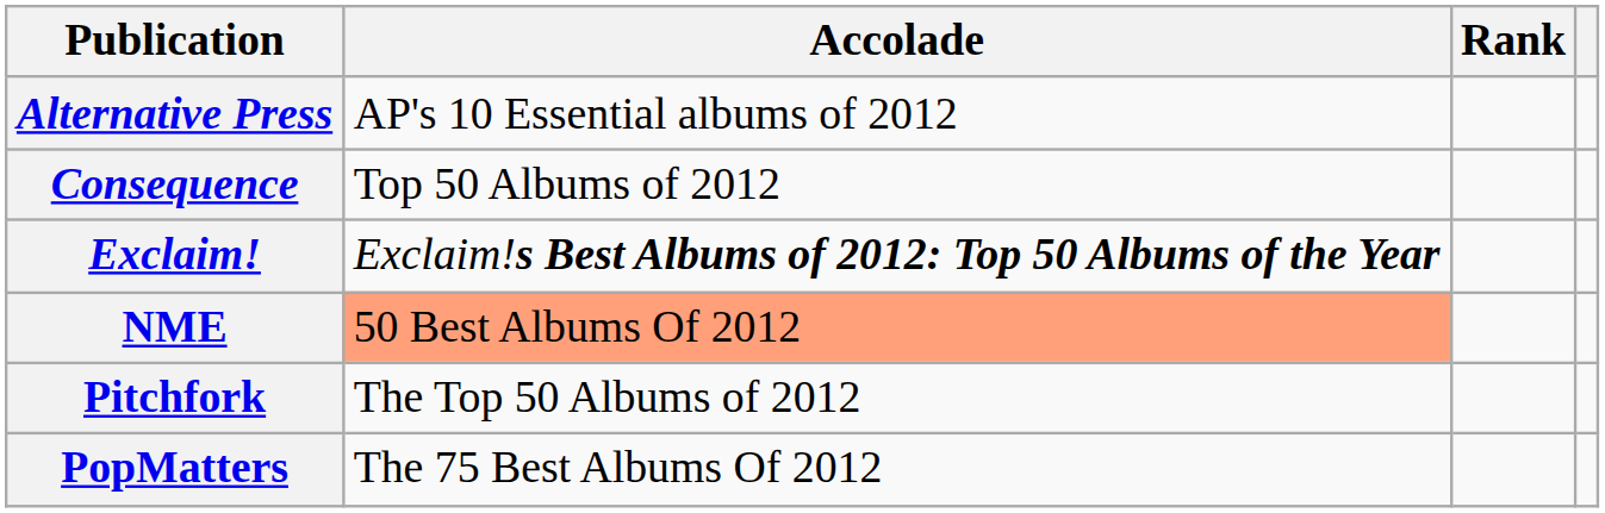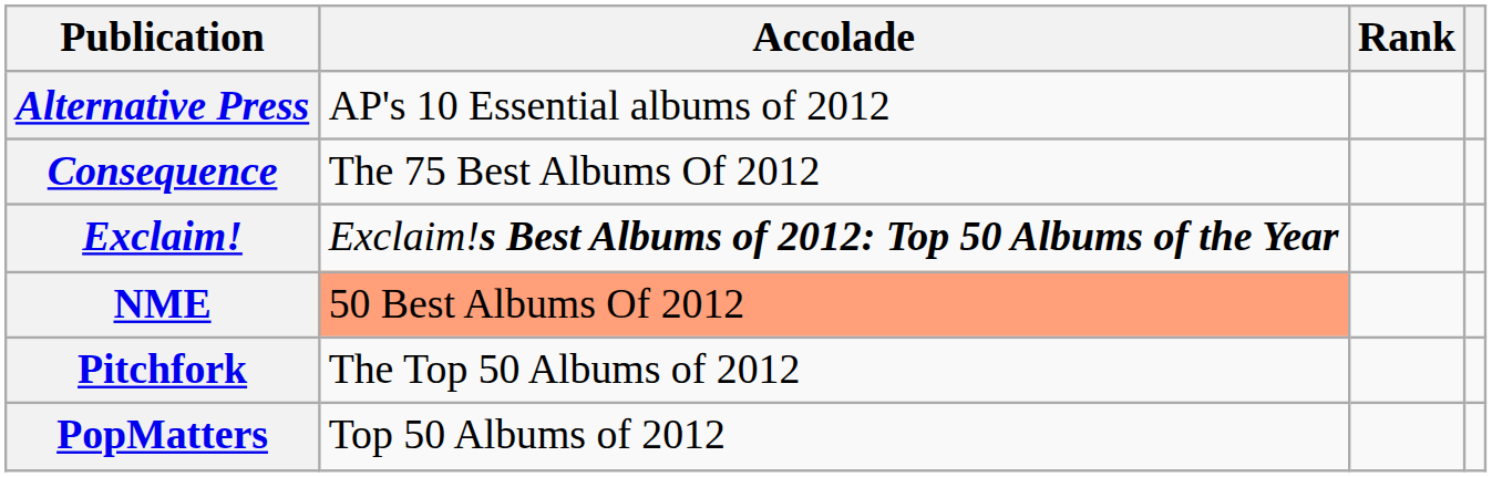 <table class="wikitable sortable plainrowheaders">
 <tr>
 <th scope="col">Publication</th>
 <th scope="col">Accolade</th>
 <th scope="col">Rank</th>
 <th scope="col" class="unsortable"></th>
 </tr>
 <tr>
 <th scope="row"><em><a href='#'>Alternative Press</a></em></th>
 <td>AP's 10 Essential albums of 2012</td>
 <td></td>
 <td></td>
 </tr>
 <tr>
 <th scope="row"><em><a href='#'>Consequence</a></em></th>
-<td>Top 50 Albums of 2012</td>
+<td>The 75 Best Albums Of 2012</td>
 <td></td>
 <td></td>
 </tr>
 <tr>
 <th scope="row"><em><a href='#'>Exclaim!</a></em></th>
 <td><em>Exclaim!<strong>s Best Albums of 2012: Top 50 Albums of the Year</td>
 <td></td>
 <td></td>
 </tr>
 <tr>
 <th scope="row"></em><a href='#'>NME</a><em></th>
 <td style="background: lightsalmon;">50 Best Albums Of 2012</td>
 <td></td>
 <td></td>
 </tr>
 <tr>
 <th scope="row"></em><a href='#'>Pitchfork</a><em></th>
 <td>The Top 50 Albums of 2012</td>
 <td></td>
 <td></td>
 </tr>
 <tr>
 <th scope="row"></em><a href='#'>PopMatters</a><em></th>
-<td>The 75 Best Albums Of 2012</td>
+<td>Top 50 Albums of 2012</td>
 <td></td>
 <td></td>
 </tr>
 </table>
